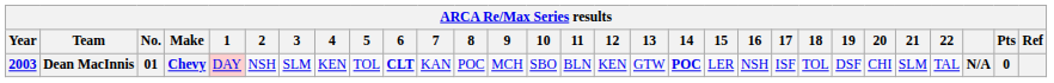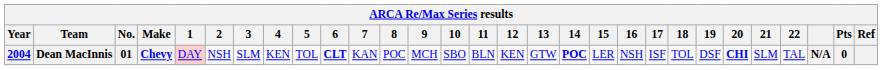 <table class="wikitable" style="text-align:center; font-size:75%">
 <tr>
 <th colspan="34"><a href='#'>ARCA Re/Max Series</a> results</th>
 </tr>
 <tr>
 <th>Year</th>
 <th>Team</th>
 <th>No.</th>
 <th>Make</th>
 <th>1</th>
 <th>2</th>
 <th>3</th>
 <th>4</th>
 <th>5</th>
 <th>6</th>
 <th>7</th>
 <th>8</th>
 <th>9</th>
 <th>10</th>
 <th>11</th>
 <th>12</th>
 <th>13</th>
 <th>14</th>
 <th>15</th>
 <th>16</th>
 <th>17</th>
 <th>18</th>
 <th>19</th>
 <th>20</th>
 <th>21</th>
 <th>22</th>
 <th></th>
 <th>Pts</th>
 <th>Ref</th>
 </tr>
 <tr>
-<th><a href='#'>2003</a></th>
+<th><a href='#'>2004</a></th>
 <th>Dean MacInnis</th>
 <th>01</th>
 <th><a href='#'>Chevy</a></th>
 <td style="background:#FFCFCF;"><a href='#'>DAY</a><br></td>
 <td><a href='#'>NSH</a></td>
 <td><a href='#'>SLM</a></td>
 <td><a href='#'>KEN</a></td>
 <td><a href='#'>TOL</a></td>
 <td><strong><a href='#'>CLT</a></strong></td>
 <td><a href='#'>KAN</a></td>
 <td><a href='#'>POC</a></td>
 <td><a href='#'>MCH</a></td>
 <td><a href='#'>SBO</a></td>
 <td><a href='#'>BLN</a></td>
 <td><a href='#'>KEN</a></td>
 <td><a href='#'>GTW</a></td>
 <td><strong><a href='#'>POC</a></strong></td>
 <td><a href='#'>LER</a></td>
 <td><a href='#'>NSH</a></td>
 <td><a href='#'>ISF</a></td>
 <td><a href='#'>TOL</a></td>
 <td><a href='#'>DSF</a></td>
-<td><a href='#'>CHI</a></td>
+<td><strong><a href='#'>CHI</a></strong></td>
 <td><a href='#'>SLM</a></td>
 <td><a href='#'>TAL</a></td>
 <th>N/A</th>
 <th>0</th>
 <th></th>
 </tr>
 </table>
